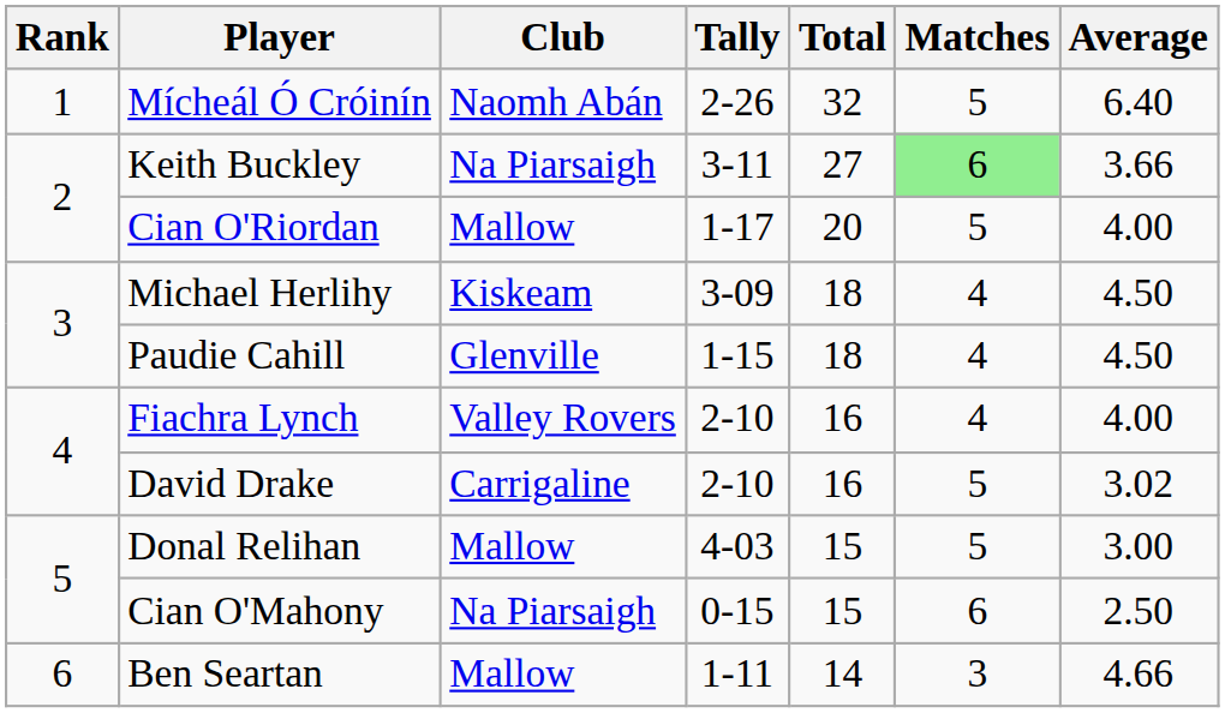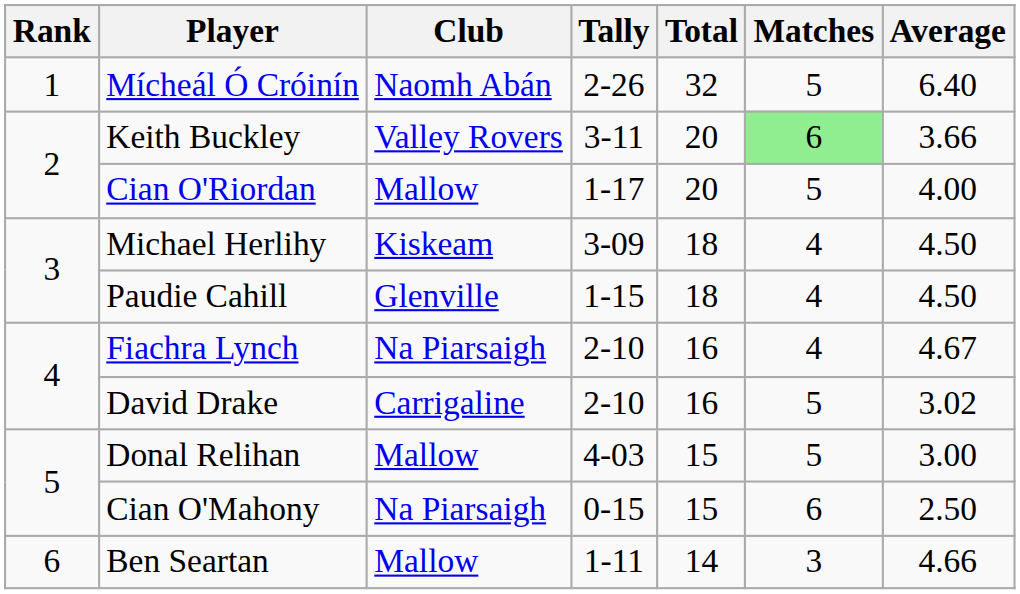 <table class="wikitable">
 <tr>
 <th>Rank</th>
 <th>Player</th>
 <th>Club</th>
 <th>Tally</th>
 <th>Total</th>
 <th>Matches</th>
 <th>Average</th>
 </tr>
 <tr>
 <td rowspan="1" style="text-align:center;">1</td>
 <td><a href='#'>Mícheál Ó Cróinín</a></td>
 <td><a href='#'>Naomh Abán</a></td>
 <td align=center>2-26</td>
 <td align=center>32</td>
 <td align=center>5</td>
 <td align=center>6.40</td>
 </tr>
 <tr>
 <td rowspan="2" style="text-align:center;">2</td>
 <td>Keith Buckley</td>
-<td><a href='#'>Na Piarsaigh</a></td>
+<td><a href='#'>Valley Rovers</a></td>
 <td align=center>3-11</td>
-<td align=center>27</td>
+<td align=center>20</td>
 <td align=center style="background: lightgreen;">6</td>
 <td align=center>3.66</td>
 </tr>
 <tr>
 <td><a href='#'>Cian O'Riordan</a></td>
 <td><a href='#'>Mallow</a></td>
 <td align=center>1-17</td>
 <td align=center>20</td>
 <td align=center>5</td>
 <td align=center>4.00</td>
 </tr>
 <tr>
 <td rowspan="2" style="text-align:center;">3</td>
 <td>Michael Herlihy</td>
 <td><a href='#'>Kiskeam</a></td>
 <td align=center>3-09</td>
 <td align=center>18</td>
 <td align=center>4</td>
 <td align=center>4.50</td>
 </tr>
 <tr>
 <td>Paudie Cahill</td>
 <td><a href='#'>Glenville</a></td>
 <td align=center>1-15</td>
 <td align=center>18</td>
 <td align=center>4</td>
 <td align=center>4.50</td>
 </tr>
 <tr>
 <td rowspan="2" style="text-align:center;">4</td>
 <td><a href='#'>Fiachra Lynch</a></td>
-<td><a href='#'>Valley Rovers</a></td>
+<td><a href='#'>Na Piarsaigh</a></td>
 <td align=center>2-10</td>
 <td align=center>16</td>
 <td align=center>4</td>
-<td align=center>4.00</td>
+<td align=center>4.67</td>
 </tr>
 <tr>
 <td>David Drake</td>
 <td><a href='#'>Carrigaline</a></td>
 <td align=center>2-10</td>
 <td align=center>16</td>
 <td align=center>5</td>
 <td align=center>3.02</td>
 </tr>
 <tr>
 <td rowspan="2" style="text-align:center;">5</td>
 <td>Donal Relihan</td>
 <td><a href='#'>Mallow</a></td>
 <td align=center>4-03</td>
 <td align=center>15</td>
 <td align=center>5</td>
 <td align=center>3.00</td>
 </tr>
 <tr>
 <td>Cian O'Mahony</td>
 <td><a href='#'>Na Piarsaigh</a></td>
 <td align=center>0-15</td>
 <td align=center>15</td>
 <td align=center>6</td>
 <td align=center>2.50</td>
 </tr>
 <tr>
 <td rowspan="1" style="text-align:center;">6</td>
 <td>Ben Seartan</td>
 <td><a href='#'>Mallow</a></td>
 <td align=center>1-11</td>
 <td align=center>14</td>
 <td align=center>3</td>
 <td align=center>4.66</td>
 </tr>
 </table>
